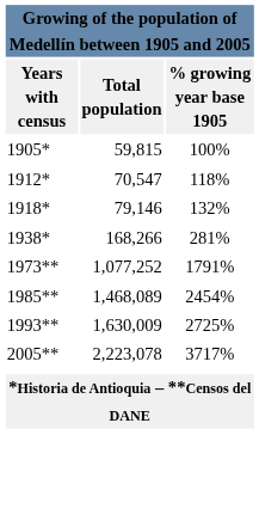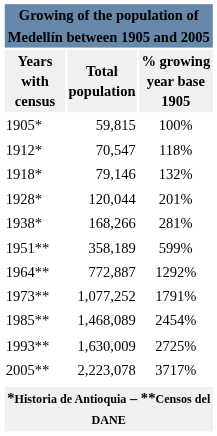 <table class="toccolours"  style="float:right; width:210px; float:center; clear:right; margin:1em 0 2em 2em; line-height:140%; font-size:90%;">
 <tr>
 <th colspan=3 style="background:#6688AA"><span>Growing of the population of<br>Medellín between 1905 and 2005</span></th>
 </tr>
 <tr>
 <th style="background:#F0F0F0">Years<br>with census</th>
 <th style="background:#F0F0F0">Total<br>population</th>
 <th style="background:#F0F0F0">% growing<br>year base 1905</th>
 </tr>
 <tr>
 <td align=left>1905*</td>
 <td align=right>59,815</td>
 <td align=center>100%</td>
 </tr>
 <tr>
 <td align=left>1912*</td>
 <td align=right>70,547</td>
 <td align=center>118%</td>
 </tr>
 <tr>
 <td align=left>1918*</td>
 <td align=right>79,146</td>
 <td align=center>132%</td>
 </tr>
 <tr>
+<td align=left>1928*</td>
+<td align=right>120,044</td>
+<td align=center>201%</td>
+</tr>
+<tr>
 <td align=left>1938*</td>
 <td align=right>168,266</td>
 <td align=center>281%</td>
+</tr>
+<tr>
+<td align=left>1951**</td>
+<td align=right>358,189</td>
+<td align=center>599%</td>
+</tr>
+<tr>
+<td align=left>1964**</td>
+<td align=right>772,887</td>
+<td align=center>1292%</td>
 </tr>
 <tr>
 <td align=left>1973**</td>
 <td align=right>1,077,252</td>
 <td align=center>1791%</td>
 </tr>
 <tr>
 <td align=left>1985**</td>
 <td align=right>1,468,089</td>
 <td align=center>2454%</td>
 </tr>
 <tr>
 <td align=left>1993**</td>
 <td align=right>1,630,009</td>
 <td align=center>2725%</td>
 </tr>
 <tr>
 <td align=left>2005**</td>
 <td align=right>2,223,078</td>
 <td align=center>3717%</td>
 </tr>
 <tr>
 <th colspan=3></th>
 </tr>
 <tr>
 <th colspan=3 style="background:#F0F0F0">*<small>Historia de Antioquia</small> – **<small>Censos del DANE</small></th>
 </tr>
 </table>
